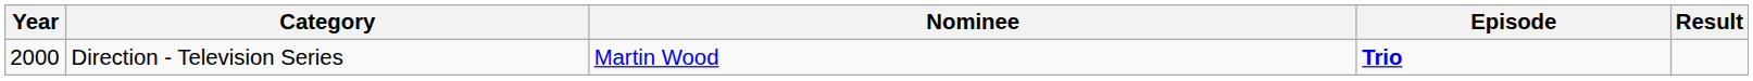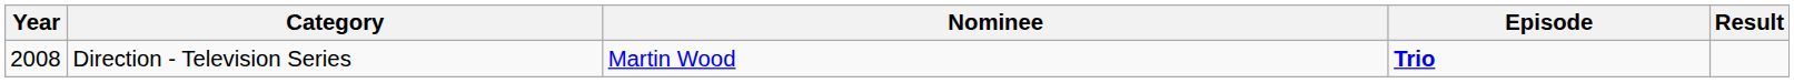 <table class="wikitable" | width="100%">
 <tr>
 <th width="3.5%">Year</th>
 <th width="30%">Category</th>
 <th>Nominee</th>
 <th width="18%">Episode</th>
 <th width="3.5%">Result</th>
 </tr>
 <tr>
-<td>2000</td>
+<td>2008</td>
 <td>Direction - Television Series</td>
 <td><a href='#'>Martin Wood</a></td>
 <td><strong><a href='#'>Trio</a></strong></td>
 <td></td>
 </tr>
 </table>
